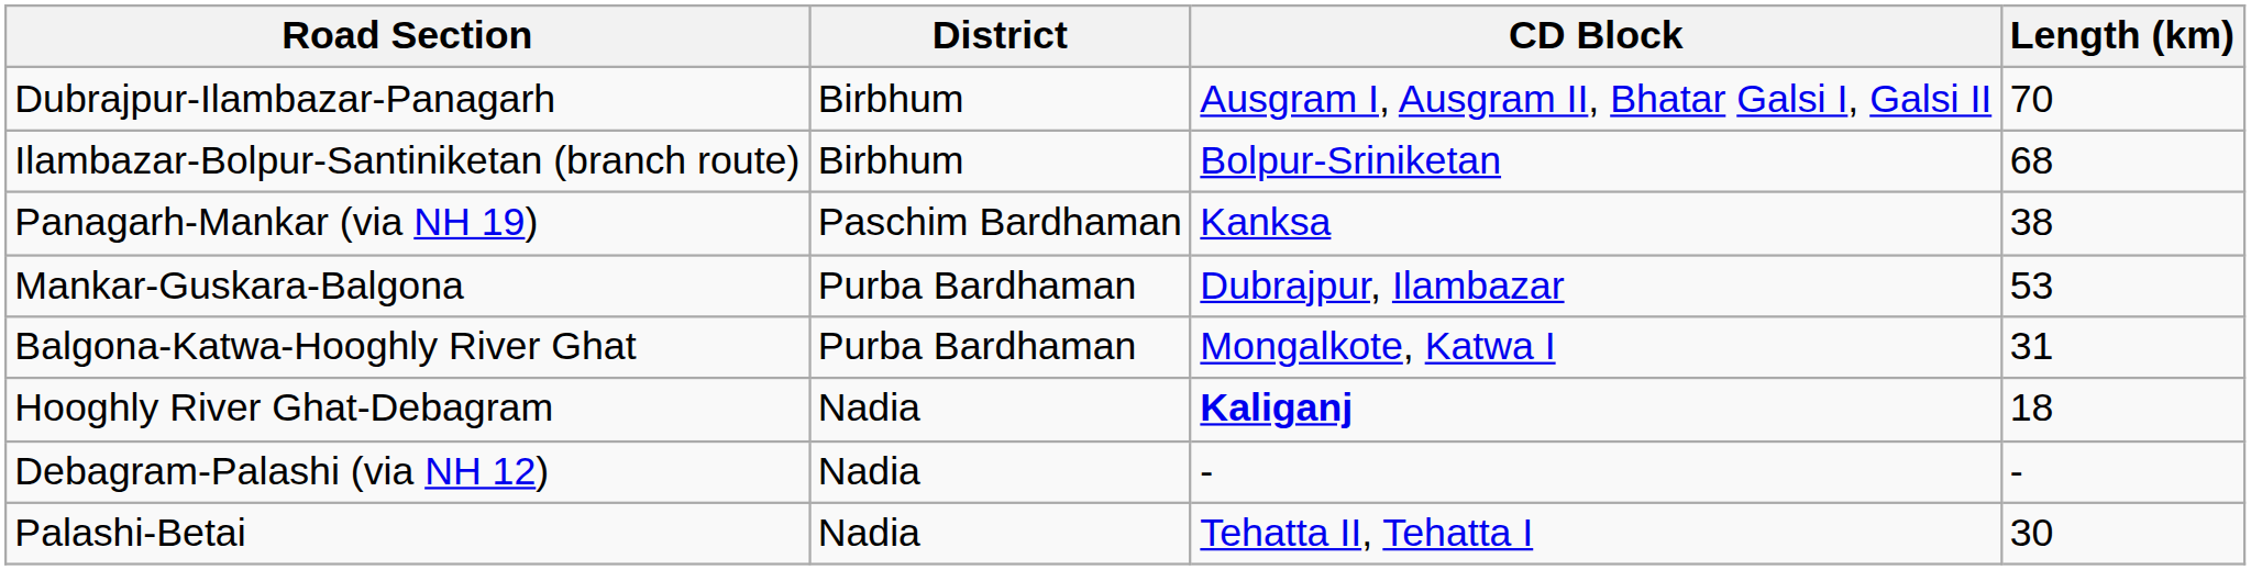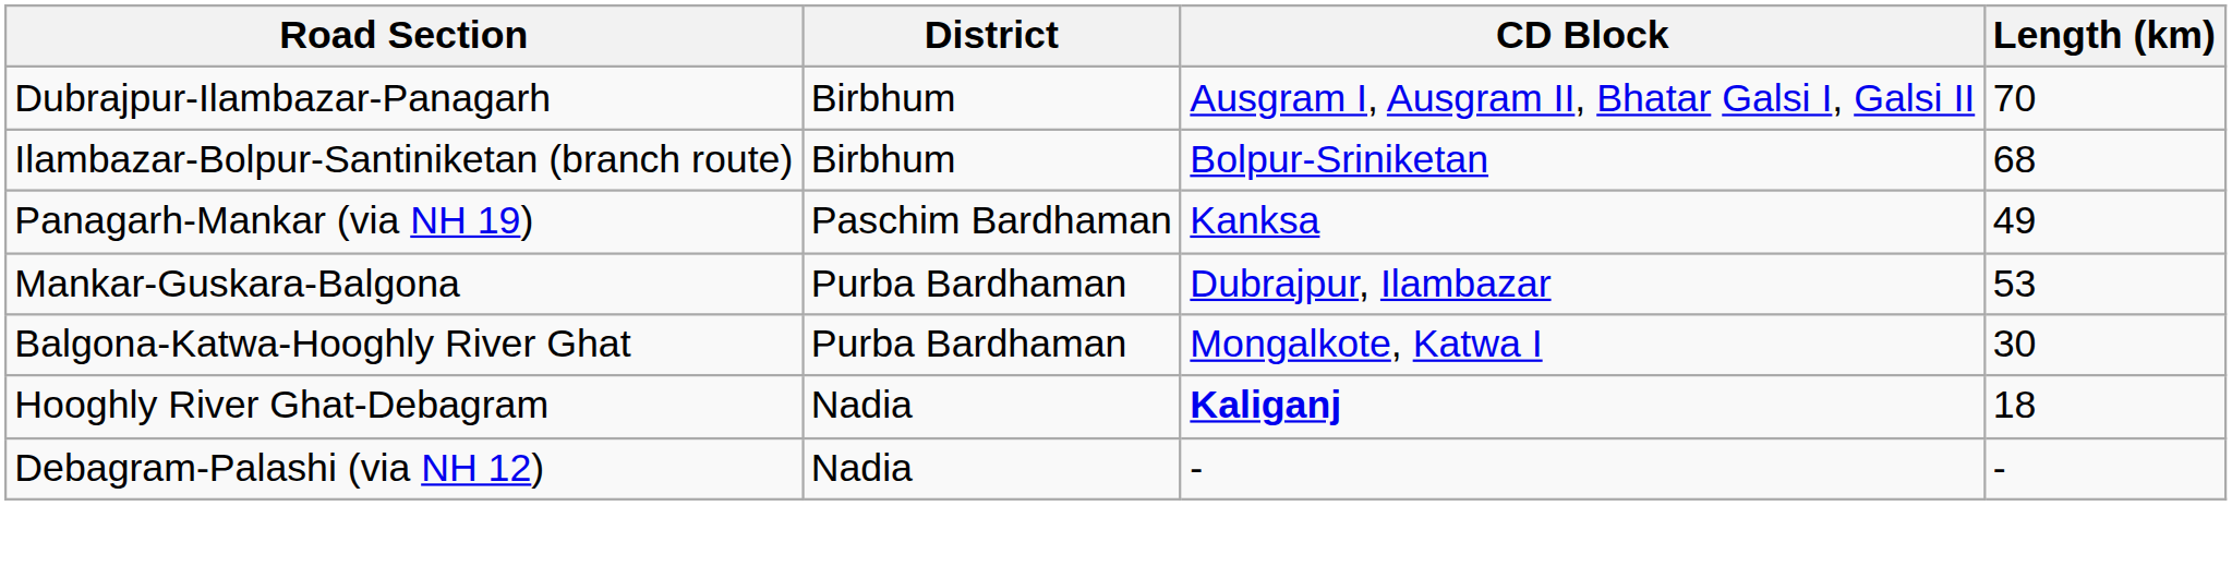 <table class="wikitable sortable">
 <tr>
 <th>Road Section</th>
 <th>District</th>
 <th>CD Block</th>
 <th>Length (km)</th>
 </tr>
 <tr>
 <td>Dubrajpur-Ilambazar-Panagarh</td>
 <td>Birbhum</td>
 <td><a href='#'>Ausgram I</a>, <a href='#'>Ausgram II</a>, <a href='#'>Bhatar</a> <a href='#'>Galsi I</a>, <a href='#'>Galsi II</a></td>
 <td>70</td>
 </tr>
 <tr>
 <td>Ilambazar-Bolpur-Santiniketan (branch route)</td>
 <td>Birbhum</td>
 <td><a href='#'>Bolpur-Sriniketan</a></td>
 <td>68</td>
 </tr>
 <tr>
 <td>Panagarh-Mankar (via <a href='#'>NH 19</a>)</td>
 <td>Paschim Bardhaman</td>
 <td><a href='#'>Kanksa</a></td>
-<td>38</td>
+<td>49</td>
 </tr>
 <tr>
 <td>Mankar-Guskara-Balgona</td>
 <td>Purba Bardhaman</td>
 <td><a href='#'>Dubrajpur</a>, <a href='#'>Ilambazar</a></td>
 <td>53</td>
 </tr>
 <tr>
 <td>Balgona-Katwa-Hooghly River Ghat</td>
 <td>Purba Bardhaman</td>
 <td><a href='#'>Mongalkote</a>, <a href='#'>Katwa I</a></td>
-<td>31</td>
+<td>30</td>
 </tr>
 <tr>
 <td>Hooghly River Ghat-Debagram</td>
 <td>Nadia</td>
 <td><strong><a href='#'>Kaliganj</a></strong></td>
 <td>18</td>
 </tr>
 <tr>
 <td>Debagram-Palashi (via <a href='#'>NH 12</a>)</td>
 <td>Nadia</td>
 <td>-</td>
 <td>-</td>
 </tr>
-<tr>
-<td>Palashi-Betai</td>
-<td>Nadia</td>
-<td><a href='#'>Tehatta II</a>, <a href='#'>Tehatta I</a></td>
-<td>30</td>
-</tr>
 </table>
